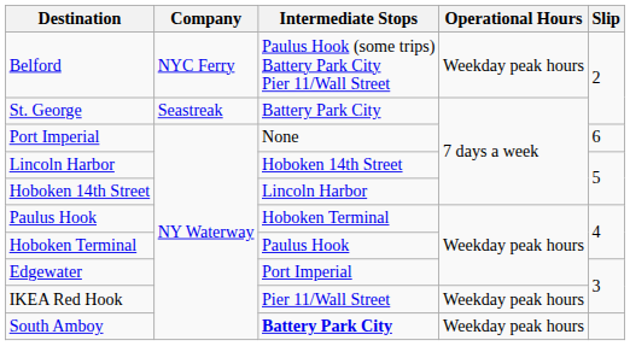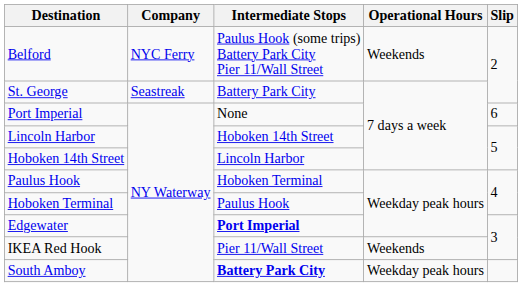 <table class="wikitable">
 <tr>
 <th>Destination</th>
 <th>Company</th>
 <th>Intermediate Stops</th>
 <th>Operational Hours</th>
 <th>Slip</th>
 </tr>
 <tr>
 <td><a href='#'>Belford</a></td>
 <td><a href='#'>NYC Ferry</a></td>
 <td><a href='#'>Paulus Hook</a> (some trips)<br><a href='#'>Battery Park City</a><br><a href='#'>Pier 11/Wall Street</a></td>
-<td>Weekday peak hours</td>
+<td>Weekends</td>
 <td rowspan="2">2</td>
 </tr>
 <tr>
 <td><a href='#'>St. George</a></td>
 <td><a href='#'>Seastreak</a></td>
 <td><a href='#'>Battery Park City</a></td>
 <td rowspan="4">7 days a week</td>
 </tr>
 <tr>
 <td><a href='#'>Port Imperial</a></td>
 <td rowspan="8"><a href='#'>NY Waterway</a></td>
 <td>None</td>
 <td>6</td>
 </tr>
 <tr>
 <td><a href='#'>Lincoln Harbor</a></td>
 <td><a href='#'>Hoboken 14th Street</a></td>
 <td rowspan="2">5</td>
 </tr>
 <tr>
 <td><a href='#'>Hoboken 14th Street</a></td>
 <td><a href='#'>Lincoln Harbor</a></td>
 </tr>
 <tr>
 <td><a href='#'>Paulus Hook</a></td>
 <td><a href='#'>Hoboken Terminal</a></td>
 <td rowspan="3">Weekday peak hours</td>
 <td rowspan="2">4</td>
 </tr>
 <tr>
 <td><a href='#'>Hoboken Terminal</a></td>
 <td><a href='#'>Paulus Hook</a></td>
 </tr>
 <tr>
 <td><a href='#'>Edgewater</a></td>
-<td><a href='#'>Port Imperial</a></td>
+<td><strong><a href='#'>Port Imperial</a></strong></td>
 <td rowspan="2">3</td>
 </tr>
 <tr>
 <td>IKEA Red Hook</td>
 <td><a href='#'>Pier 11/Wall Street</a></td>
-<td>Weekday peak hours</td>
+<td>Weekends</td>
 </tr>
 <tr>
 <td><a href='#'>South Amboy</a></td>
 <td><strong><a href='#'>Battery Park City</a></strong></td>
 <td>Weekday peak hours</td>
 <td></td>
 </tr>
 </table>
